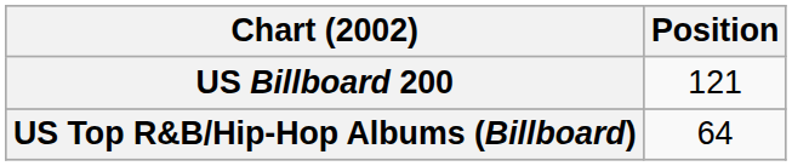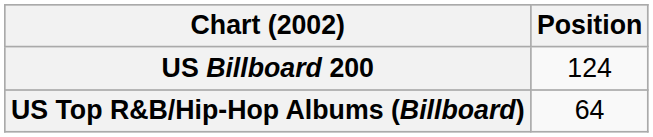 <table class="wikitable sortable plainrowheaders" style="text-align:center">
 <tr>
 <th scope="col">Chart (2002)</th>
 <th scope="col">Position</th>
 </tr>
 <tr>
 <th scope="row">US <em>Billboard</em> 200</th>
-<td>121</td>
+<td>124</td>
 </tr>
 <tr>
 <th scope="row">US Top R&B/Hip-Hop Albums (<em>Billboard</em>)</th>
 <td>64</td>
 </tr>
 </table>
